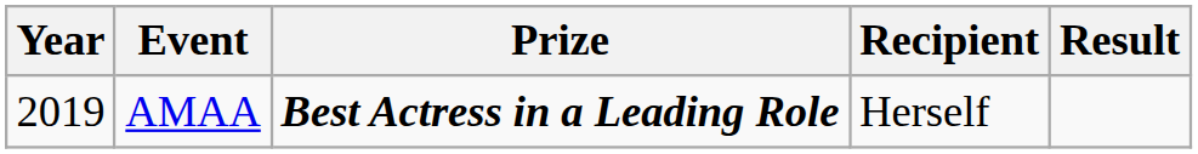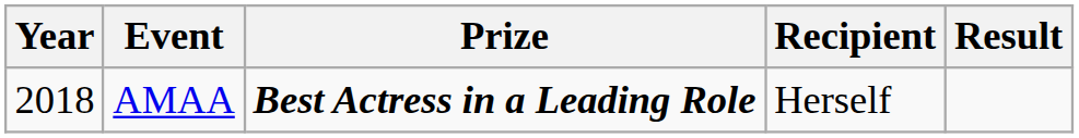 <table class="wikitable">
 <tr>
 <th>Year</th>
 <th>Event</th>
 <th>Prize</th>
 <th>Recipient</th>
 <th>Result</th>
 </tr>
 <tr>
-<td>2019</td>
+<td>2018</td>
 <td><a href='#'>AMAA</a></td>
 <td><strong><em>Best Actress in a Leading Role</em></strong></td>
 <td>Herself</td>
 <td></td>
 </tr>
 </table>
